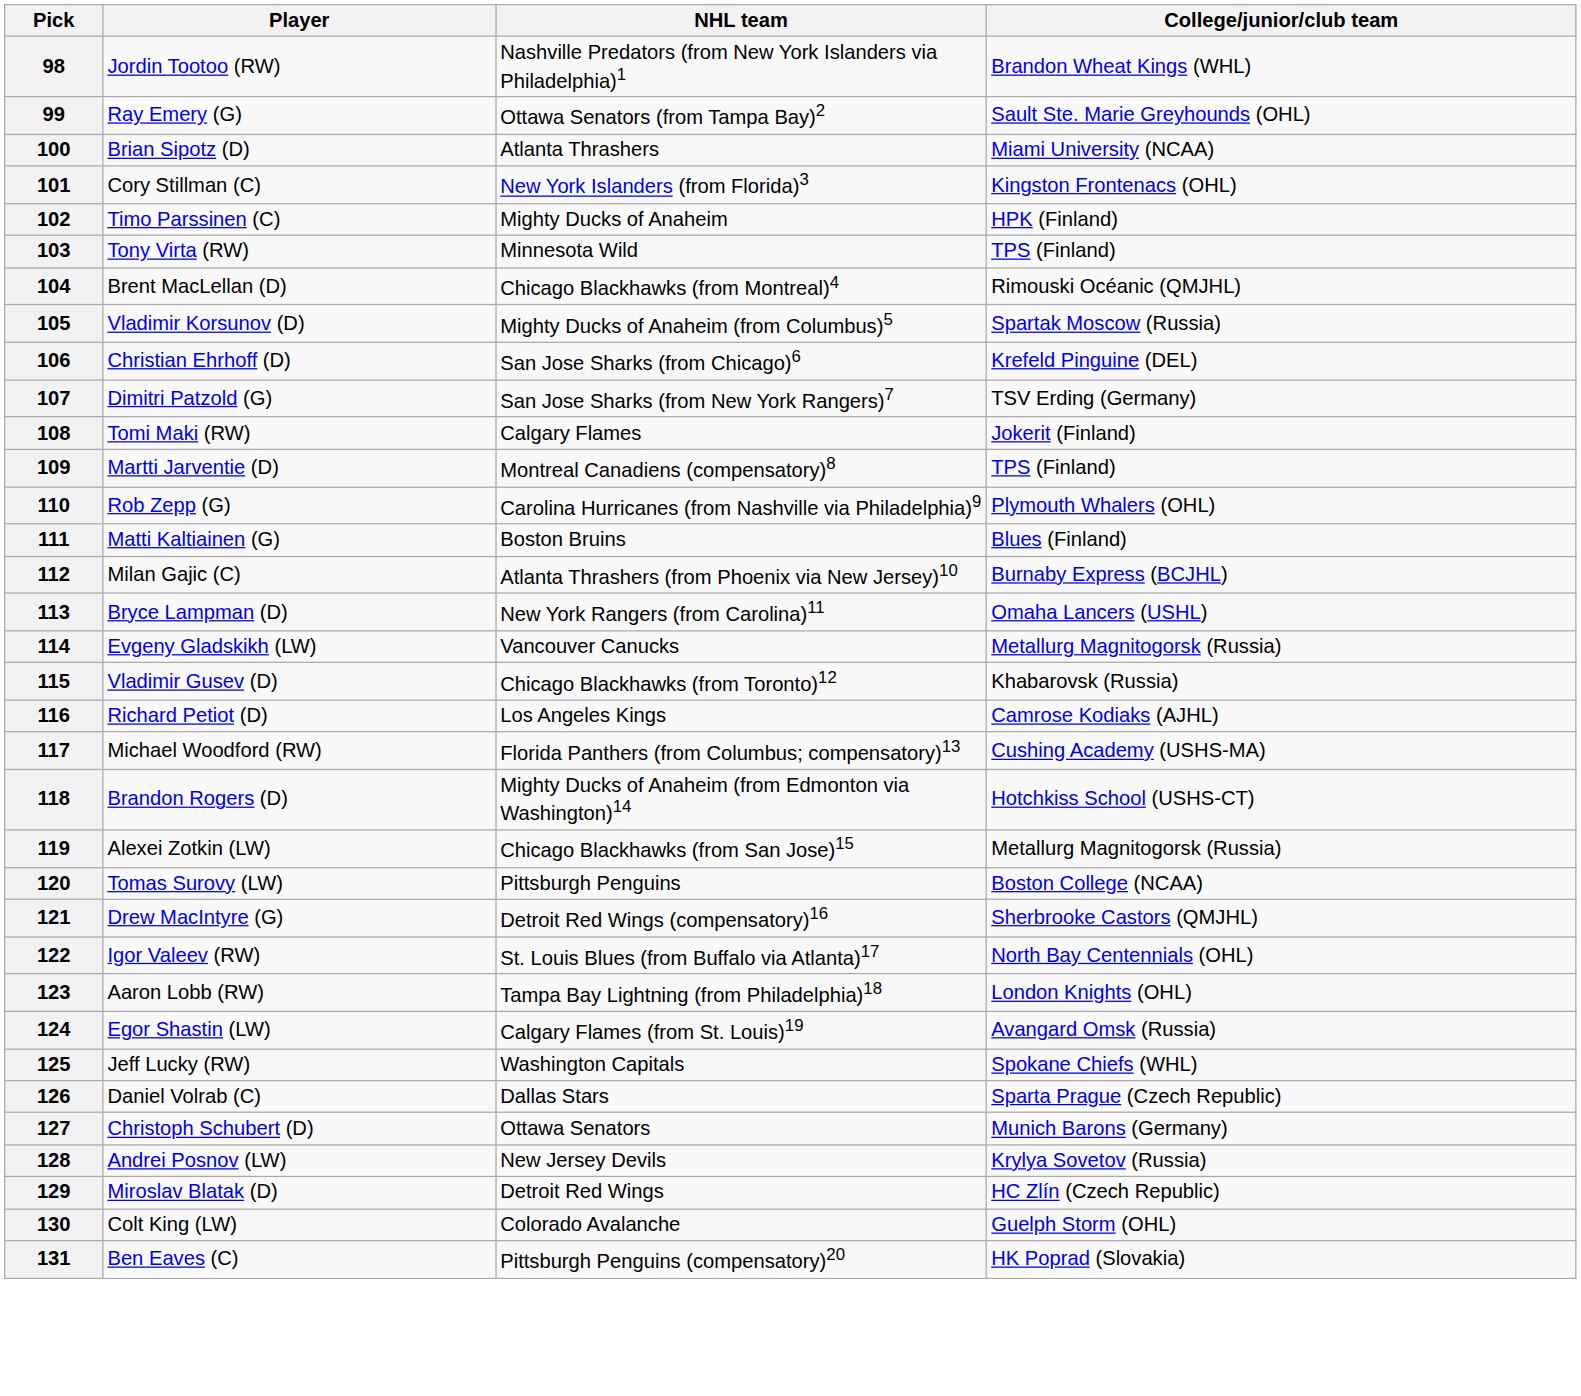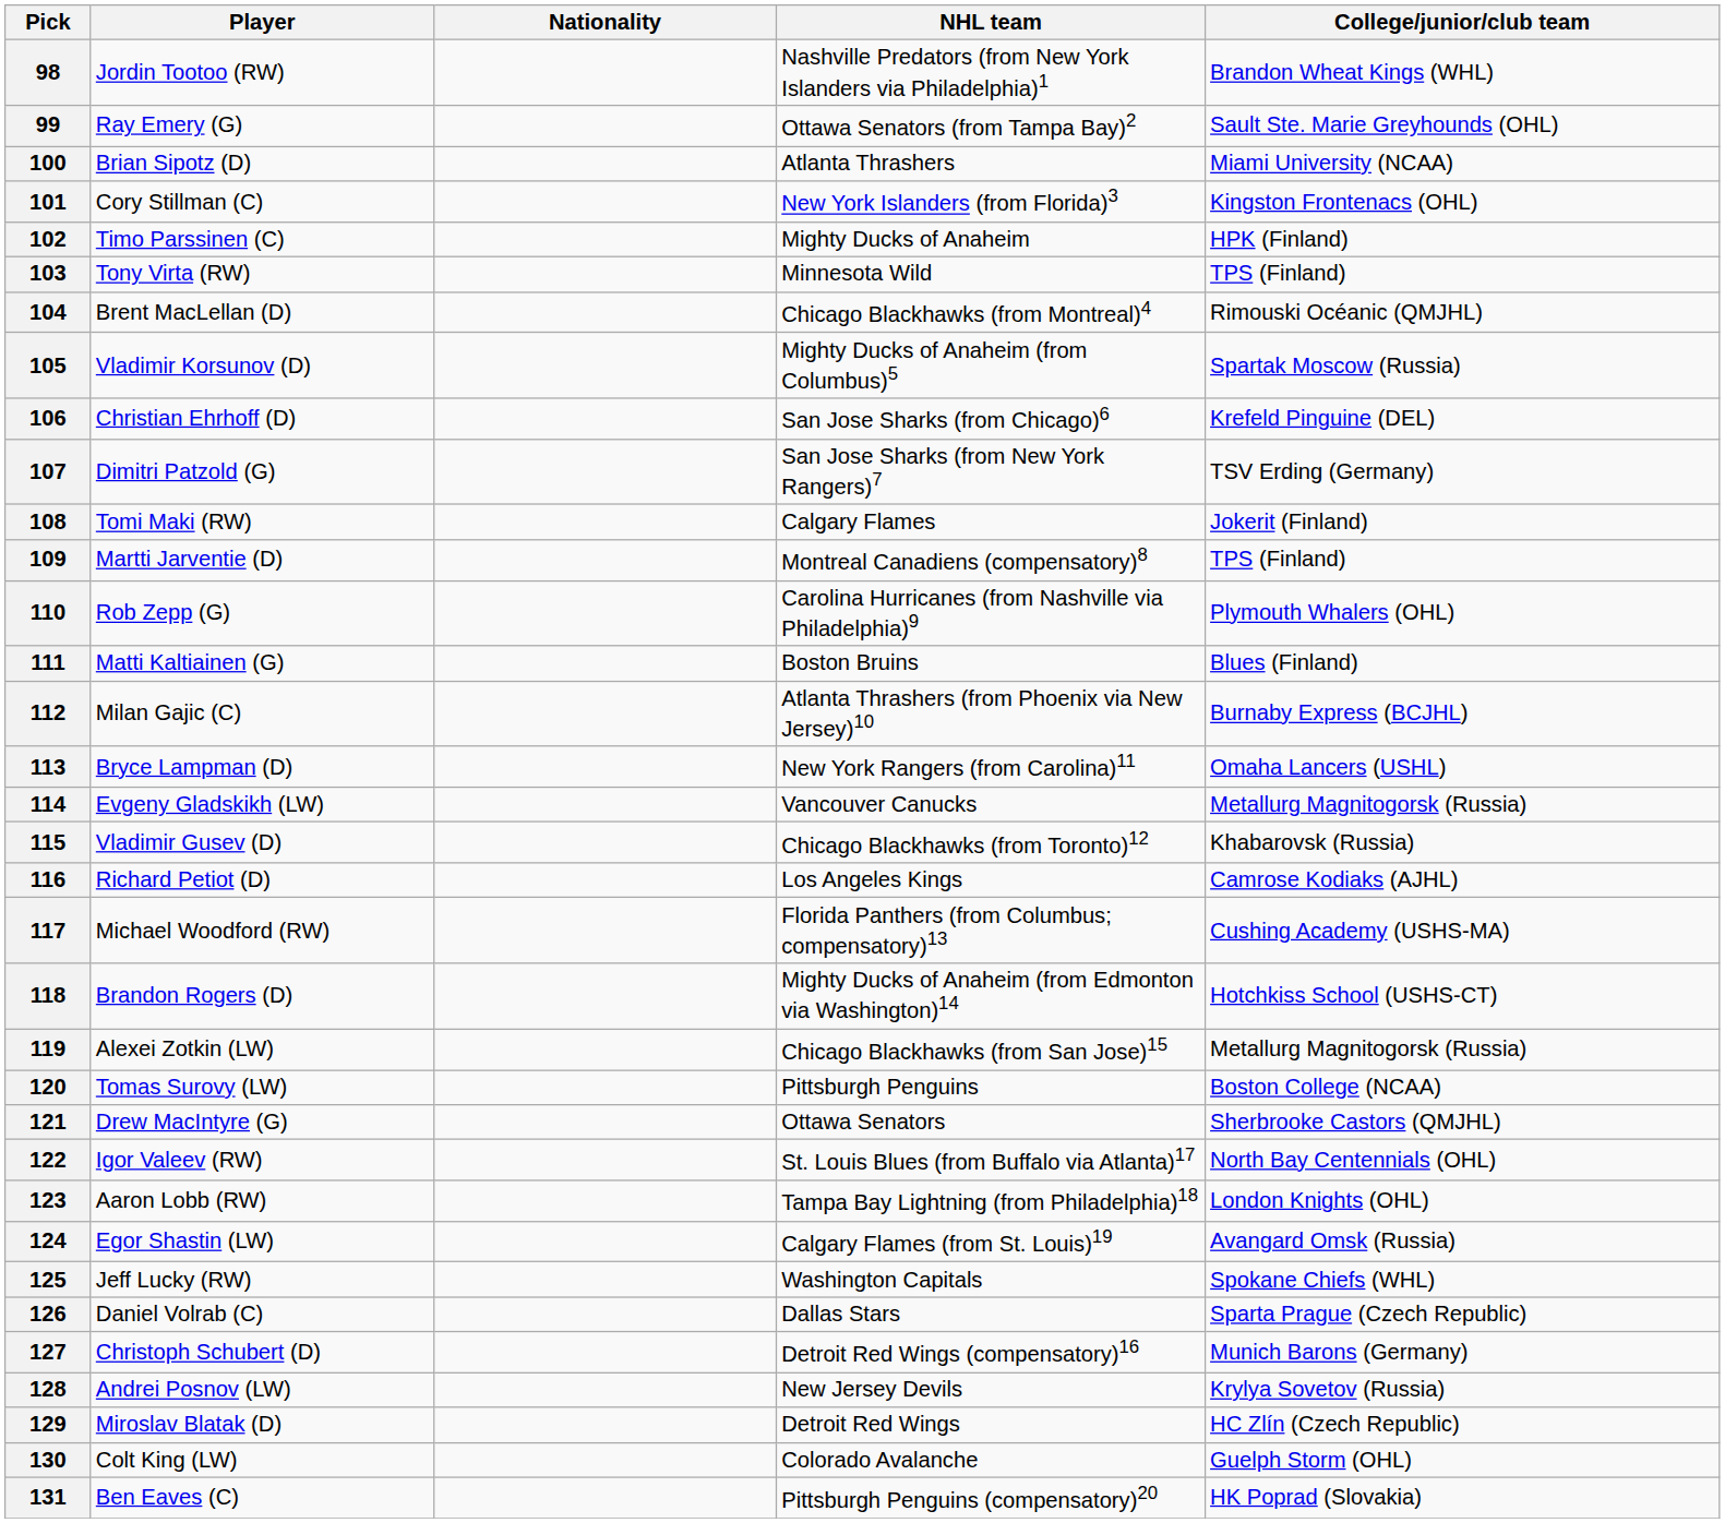 <table class="wikitable">
 <tr>
 <th bgcolor="#DDDDFF" width="5%">Pick</th>
 <th bgcolor="#DDDDFF" width="20%">Player</th>
+<th bgcolor="#DDDDFF" width="20%">Nationality</th>
 <th bgcolor="#DDDDFF" width="25%">NHL team</th>
 <th bgcolor="#DDDDFF" width="30%">College/junior/club team</th>
 </tr>
 <tr>
 <th>98</th>
 <td><a href='#'>Jordin Tootoo</a> (RW)</td>
+<td></td>
 <td>Nashville Predators (from New York Islanders via Philadelphia)<sup>1</sup></td>
 <td><a href='#'>Brandon Wheat Kings</a> (WHL)</td>
 </tr>
 <tr>
 <th>99</th>
 <td><a href='#'>Ray Emery</a> (G)</td>
+<td></td>
 <td>Ottawa Senators (from Tampa Bay)<sup>2</sup></td>
 <td><a href='#'>Sault Ste. Marie Greyhounds</a> (OHL)</td>
 </tr>
 <tr>
 <th>100</th>
 <td><a href='#'>Brian Sipotz</a> (D)</td>
+<td></td>
 <td>Atlanta Thrashers</td>
 <td><a href='#'>Miami University</a> (NCAA)</td>
 </tr>
 <tr>
 <th>101</th>
 <td>Cory Stillman (C)</td>
+<td></td>
 <td><a href='#'>New York Islanders</a> (from Florida)<sup>3</sup></td>
 <td><a href='#'>Kingston Frontenacs</a> (OHL)</td>
 </tr>
 <tr>
 <th>102</th>
 <td><a href='#'>Timo Parssinen</a> (C)</td>
+<td></td>
 <td>Mighty Ducks of Anaheim</td>
 <td><a href='#'>HPK</a> (Finland)</td>
 </tr>
 <tr>
 <th>103</th>
 <td><a href='#'>Tony Virta</a> (RW)</td>
+<td></td>
 <td>Minnesota Wild</td>
 <td><a href='#'>TPS</a> (Finland)</td>
 </tr>
 <tr>
 <th>104</th>
 <td>Brent MacLellan (D)</td>
+<td></td>
 <td>Chicago Blackhawks (from Montreal)<sup>4</sup></td>
 <td>Rimouski Océanic (QMJHL)</td>
 </tr>
 <tr>
 <th>105</th>
 <td><a href='#'>Vladimir Korsunov</a> (D)</td>
+<td></td>
 <td>Mighty Ducks of Anaheim (from Columbus)<sup>5</sup></td>
 <td><a href='#'>Spartak Moscow</a> (Russia)</td>
 </tr>
 <tr>
 <th>106</th>
 <td><a href='#'>Christian Ehrhoff</a> (D)</td>
+<td></td>
 <td>San Jose Sharks (from Chicago)<sup>6</sup></td>
 <td><a href='#'>Krefeld Pinguine</a> (DEL)</td>
 </tr>
 <tr>
 <th>107</th>
 <td><a href='#'>Dimitri Patzold</a> (G)</td>
+<td></td>
 <td>San Jose Sharks (from New York Rangers)<sup>7</sup></td>
 <td>TSV Erding (Germany)</td>
 </tr>
 <tr>
 <th>108</th>
 <td><a href='#'>Tomi Maki</a> (RW)</td>
+<td></td>
 <td>Calgary Flames</td>
 <td><a href='#'>Jokerit</a> (Finland)</td>
 </tr>
 <tr>
 <th>109</th>
 <td><a href='#'>Martti Jarventie</a> (D)</td>
+<td></td>
 <td>Montreal Canadiens (compensatory)<sup>8</sup></td>
 <td><a href='#'>TPS</a> (Finland)</td>
 </tr>
 <tr>
 <th>110</th>
 <td><a href='#'>Rob Zepp</a> (G)</td>
+<td></td>
 <td>Carolina Hurricanes (from Nashville via Philadelphia)<sup>9</sup></td>
 <td><a href='#'>Plymouth Whalers</a> (OHL)</td>
 </tr>
 <tr>
 <th>111</th>
 <td><a href='#'>Matti Kaltiainen</a> (G)</td>
+<td></td>
 <td>Boston Bruins</td>
 <td><a href='#'>Blues</a> (Finland)</td>
 </tr>
 <tr>
 <th>112</th>
 <td>Milan Gajic (C)</td>
+<td></td>
 <td>Atlanta Thrashers (from Phoenix via New Jersey)<sup>10</sup></td>
 <td><a href='#'>Burnaby Express</a> (<a href='#'>BCJHL</a>)</td>
 </tr>
 <tr>
 <th>113</th>
 <td><a href='#'>Bryce Lampman</a> (D)</td>
+<td></td>
 <td>New York Rangers (from Carolina)<sup>11</sup></td>
 <td><a href='#'>Omaha Lancers</a> (<a href='#'>USHL</a>)</td>
 </tr>
 <tr>
 <th>114</th>
 <td><a href='#'>Evgeny Gladskikh</a> (LW)</td>
+<td></td>
 <td>Vancouver Canucks</td>
 <td><a href='#'>Metallurg Magnitogorsk</a> (Russia)</td>
 </tr>
 <tr>
 <th>115</th>
 <td><a href='#'>Vladimir Gusev</a> (D)</td>
+<td></td>
 <td>Chicago Blackhawks (from Toronto)<sup>12</sup></td>
 <td>Khabarovsk (Russia)</td>
 </tr>
 <tr>
 <th>116</th>
 <td><a href='#'>Richard Petiot</a> (D)</td>
+<td></td>
 <td>Los Angeles Kings</td>
 <td><a href='#'>Camrose Kodiaks</a> (AJHL)</td>
 </tr>
 <tr>
 <th>117</th>
 <td>Michael Woodford (RW)</td>
+<td></td>
 <td>Florida Panthers (from Columbus; compensatory)<sup>13</sup></td>
 <td><a href='#'>Cushing Academy</a> (USHS-MA)</td>
 </tr>
 <tr>
 <th>118</th>
 <td><a href='#'>Brandon Rogers</a> (D)</td>
+<td></td>
 <td>Mighty Ducks of Anaheim (from Edmonton via Washington)<sup>14</sup></td>
 <td><a href='#'>Hotchkiss School</a> (USHS-CT)</td>
 </tr>
 <tr>
 <th>119</th>
 <td>Alexei Zotkin (LW)</td>
+<td></td>
 <td>Chicago Blackhawks (from San Jose)<sup>15</sup></td>
 <td>Metallurg Magnitogorsk (Russia)</td>
 </tr>
 <tr>
 <th>120</th>
 <td><a href='#'>Tomas Surovy</a> (LW)</td>
+<td></td>
 <td>Pittsburgh Penguins</td>
 <td><a href='#'>Boston College</a> (NCAA)</td>
 </tr>
 <tr>
 <th>121</th>
 <td><a href='#'>Drew MacIntyre</a> (G)</td>
-<td>Detroit Red Wings (compensatory)<sup>16</sup></td>
+<td></td>
+<td>Ottawa Senators</td>
 <td><a href='#'>Sherbrooke Castors</a> (QMJHL)</td>
 </tr>
 <tr>
 <th>122</th>
 <td><a href='#'>Igor Valeev</a> (RW)</td>
+<td></td>
 <td>St. Louis Blues (from Buffalo via Atlanta)<sup>17</sup></td>
 <td><a href='#'>North Bay Centennials</a> (OHL)</td>
 </tr>
 <tr>
 <th>123</th>
 <td>Aaron Lobb (RW)</td>
+<td></td>
 <td>Tampa Bay Lightning (from Philadelphia)<sup>18</sup></td>
 <td><a href='#'>London Knights</a> (OHL)</td>
 </tr>
 <tr>
 <th>124</th>
 <td><a href='#'>Egor Shastin</a> (LW)</td>
+<td></td>
 <td>Calgary Flames (from St. Louis)<sup>19</sup></td>
 <td><a href='#'>Avangard Omsk</a> (Russia)</td>
 </tr>
 <tr>
 <th>125</th>
 <td>Jeff Lucky (RW)</td>
+<td></td>
 <td>Washington Capitals</td>
 <td><a href='#'>Spokane Chiefs</a> (WHL)</td>
 </tr>
 <tr>
 <th>126</th>
 <td>Daniel Volrab (C)</td>
+<td></td>
 <td>Dallas Stars</td>
 <td><a href='#'>Sparta Prague</a> (Czech Republic)</td>
 </tr>
 <tr>
 <th>127</th>
 <td><a href='#'>Christoph Schubert</a> (D)</td>
-<td>Ottawa Senators</td>
+<td></td>
+<td>Detroit Red Wings (compensatory)<sup>16</sup></td>
 <td><a href='#'>Munich Barons</a> (Germany)</td>
 </tr>
 <tr>
 <th>128</th>
 <td><a href='#'>Andrei Posnov</a> (LW)</td>
+<td></td>
 <td>New Jersey Devils</td>
 <td><a href='#'>Krylya Sovetov</a> (Russia)</td>
 </tr>
 <tr>
 <th>129</th>
 <td><a href='#'>Miroslav Blatak</a> (D)</td>
+<td></td>
 <td>Detroit Red Wings</td>
 <td><a href='#'>HC Zlín</a> (Czech Republic)</td>
 </tr>
 <tr>
 <th>130</th>
 <td>Colt King (LW)</td>
+<td></td>
 <td>Colorado Avalanche</td>
 <td><a href='#'>Guelph Storm</a> (OHL)</td>
 </tr>
 <tr>
 <th>131</th>
 <td><a href='#'>Ben Eaves</a> (C)</td>
+<td></td>
 <td>Pittsburgh Penguins (compensatory)<sup>20</sup></td>
 <td><a href='#'>HK Poprad</a> (Slovakia)</td>
 </tr>
 </table>
